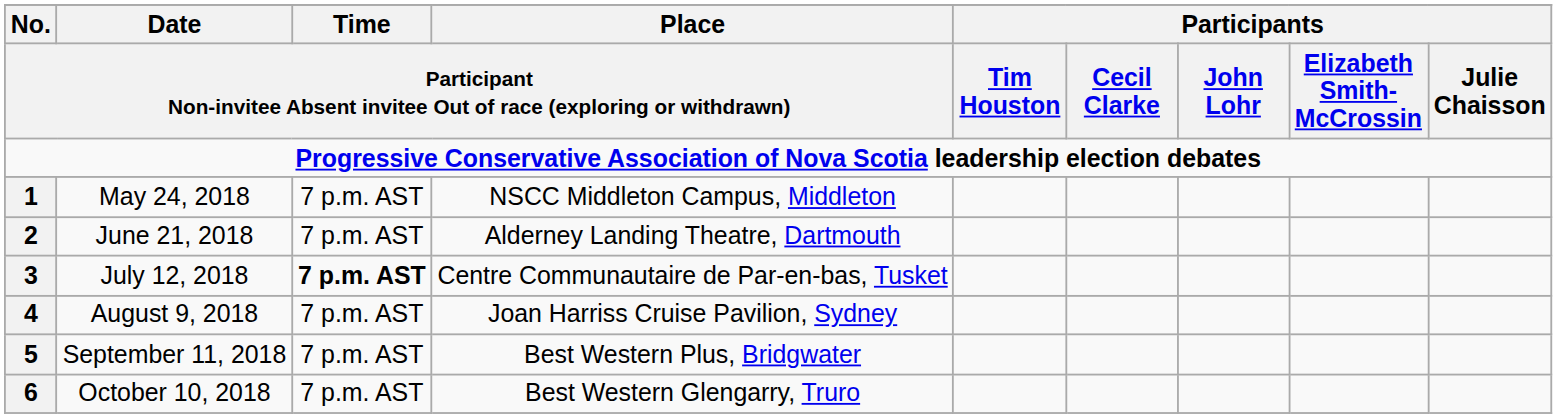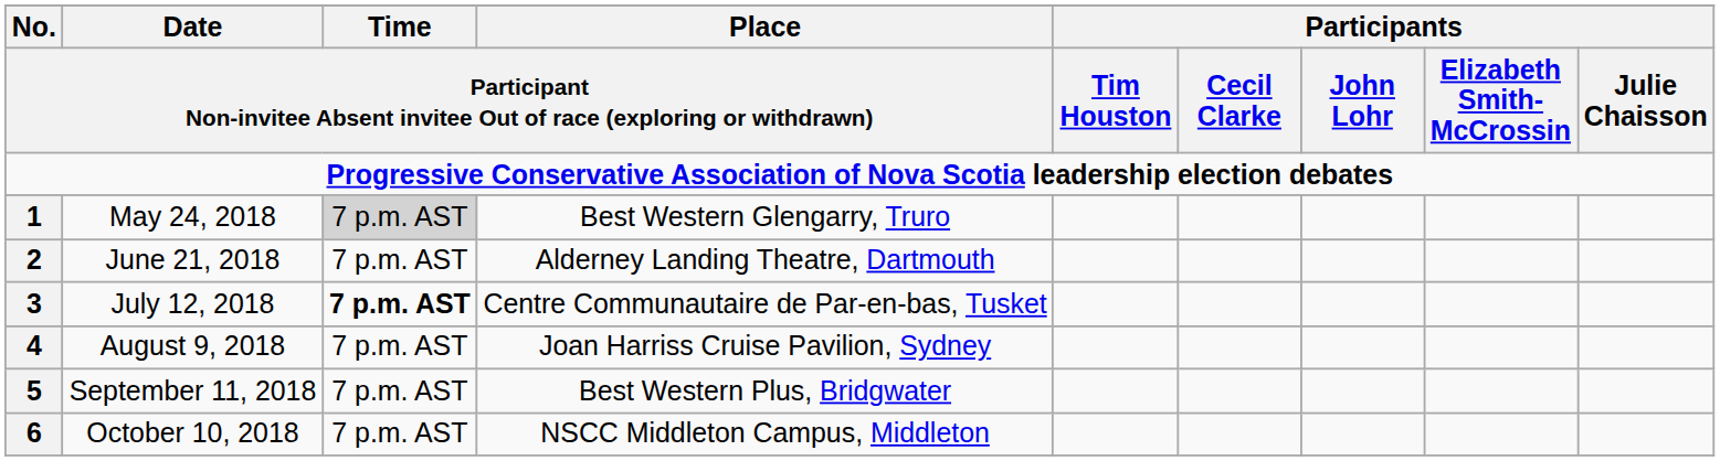 <table class="wikitable" style="font-size:85%; text-align:center;">
 <tr>
 </tr>
 <tr>
 <th style="white-space:nowrap;">No.</th>
 <th>Date</th>
 <th>Time</th>
 <th>Place</th>
 <th scope="col" colspan="5">Participants</th>
 </tr>
 <tr>
 <th colspan="4"><small> Participant <br>  Non-invitee  Absent invitee  Out of race (exploring or withdrawn)</small></th>
 <th scope="col" style="width:4em;"><a href='#'>Tim Houston</a></th>
 <th scope="col" style="width:4em;"><a href='#'>Cecil Clarke</a></th>
 <th scope="col" style="width:4em;"><a href='#'>John Lohr</a></th>
 <th scope="col" style="width:4.5em;"><a href='#'>Elizabeth Smith-McCrossin</a></th>
 <th scope="col" style="width:4em;">Julie Chaisson</th>
 </tr>
 <tr>
 <td colspan="9" style="background:#F9F9F9; color:black; vertical-align: top; text-align: center;" class="table-no"><strong><a href='#'>Progressive Conservative Association of Nova Scotia</a> leadership election debates</strong></td>
 </tr>
 <tr>
 <th>1</th>
 <td style="white-space:nowrap;">May 24, 2018</td>
-<td style="white-space:nowrap;">7 p.m. AST</td>
-<td style="white-space:nowrap;">NSCC Middleton Campus, <a href='#'>Middleton</a></td>
+<td style="background: lightgrey; white-space:nowrap;">7 p.m. AST</td>
+<td style="white-space:nowrap;">Best Western Glengarry, <a href='#'>Truro</a></td>
 <td></td>
 <td></td>
 <td></td>
 <td></td>
 <td></td>
 </tr>
 <tr>
 <th>2</th>
 <td style="white-space:nowrap;">June 21, 2018</td>
 <td style="white-space:nowrap;">7 p.m. AST</td>
 <td style="white-space:nowrap;">Alderney Landing Theatre, <a href='#'>Dartmouth</a></td>
 <td></td>
 <td></td>
 <td></td>
 <td></td>
 <td></td>
 </tr>
 <tr>
 <th>3</th>
 <td style="white-space:nowrap;">July 12, 2018</td>
 <td style="white-space:nowrap;"><strong>7 p.m. AST</strong></td>
 <td style="white-space:nowrap;">Centre Communautaire de Par-en-bas, <a href='#'>Tusket</a></td>
 <td></td>
 <td></td>
 <td></td>
 <td></td>
 <td></td>
 </tr>
 <tr>
 <th>4</th>
 <td style="white-space:nowrap;">August 9, 2018</td>
 <td style="white-space:nowrap;">7 p.m. AST</td>
 <td style="white-space:nowrap;">Joan Harriss Cruise Pavilion, <a href='#'>Sydney</a></td>
 <td></td>
 <td></td>
 <td></td>
 <td></td>
 <td></td>
 </tr>
 <tr>
 <th>5</th>
 <td style="white-space:nowrap;">September 11, 2018</td>
 <td style="white-space:nowrap;">7 p.m. AST</td>
 <td style="white-space:nowrap;">Best Western Plus, <a href='#'>Bridgwater</a></td>
 <td></td>
 <td></td>
 <td></td>
 <td></td>
 <td></td>
 </tr>
 <tr>
 <th>6</th>
 <td style="white-space:nowrap;">October 10, 2018</td>
 <td style="white-space:nowrap;">7 p.m. AST</td>
-<td style="white-space:nowrap;">Best Western Glengarry, <a href='#'>Truro</a></td>
+<td style="white-space:nowrap;">NSCC Middleton Campus, <a href='#'>Middleton</a></td>
 <td></td>
 <td></td>
 <td></td>
 <td></td>
 <td></td>
 </tr>
 </table>
